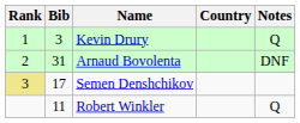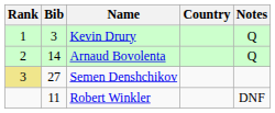 <table class="wikitable" style="text-align:center;">
 <tr>
 <th>Rank</th>
 <th>Bib</th>
 <th>Name</th>
 <th>Country</th>
 <th>Notes</th>
 </tr>
 <tr bgcolor=ccffcc>
 <td>1</td>
 <td>3</td>
 <td align=left><a href='#'>Kevin Drury</a></td>
 <td align="left"></td>
 <td>Q</td>
 </tr>
 <tr bgcolor=ccffcc>
 <td>2</td>
-<td>31</td>
+<td>14</td>
 <td align=left><a href='#'>Arnaud Bovolenta</a></td>
 <td align="left"></td>
-<td>DNF</td>
+<td>Q</td>
 </tr>
 <tr>
 <td style="background: khaki;">3</td>
-<td>17</td>
+<td>27</td>
 <td align=left><a href='#'>Semen Denshchikov</a></td>
 <td align="left"></td>
 <td></td>
 </tr>
 <tr>
 <td></td>
 <td>11</td>
 <td align=left><a href='#'>Robert Winkler</a></td>
 <td align="left"></td>
-<td>Q</td>
+<td>DNF</td>
 </tr>
 </table>
